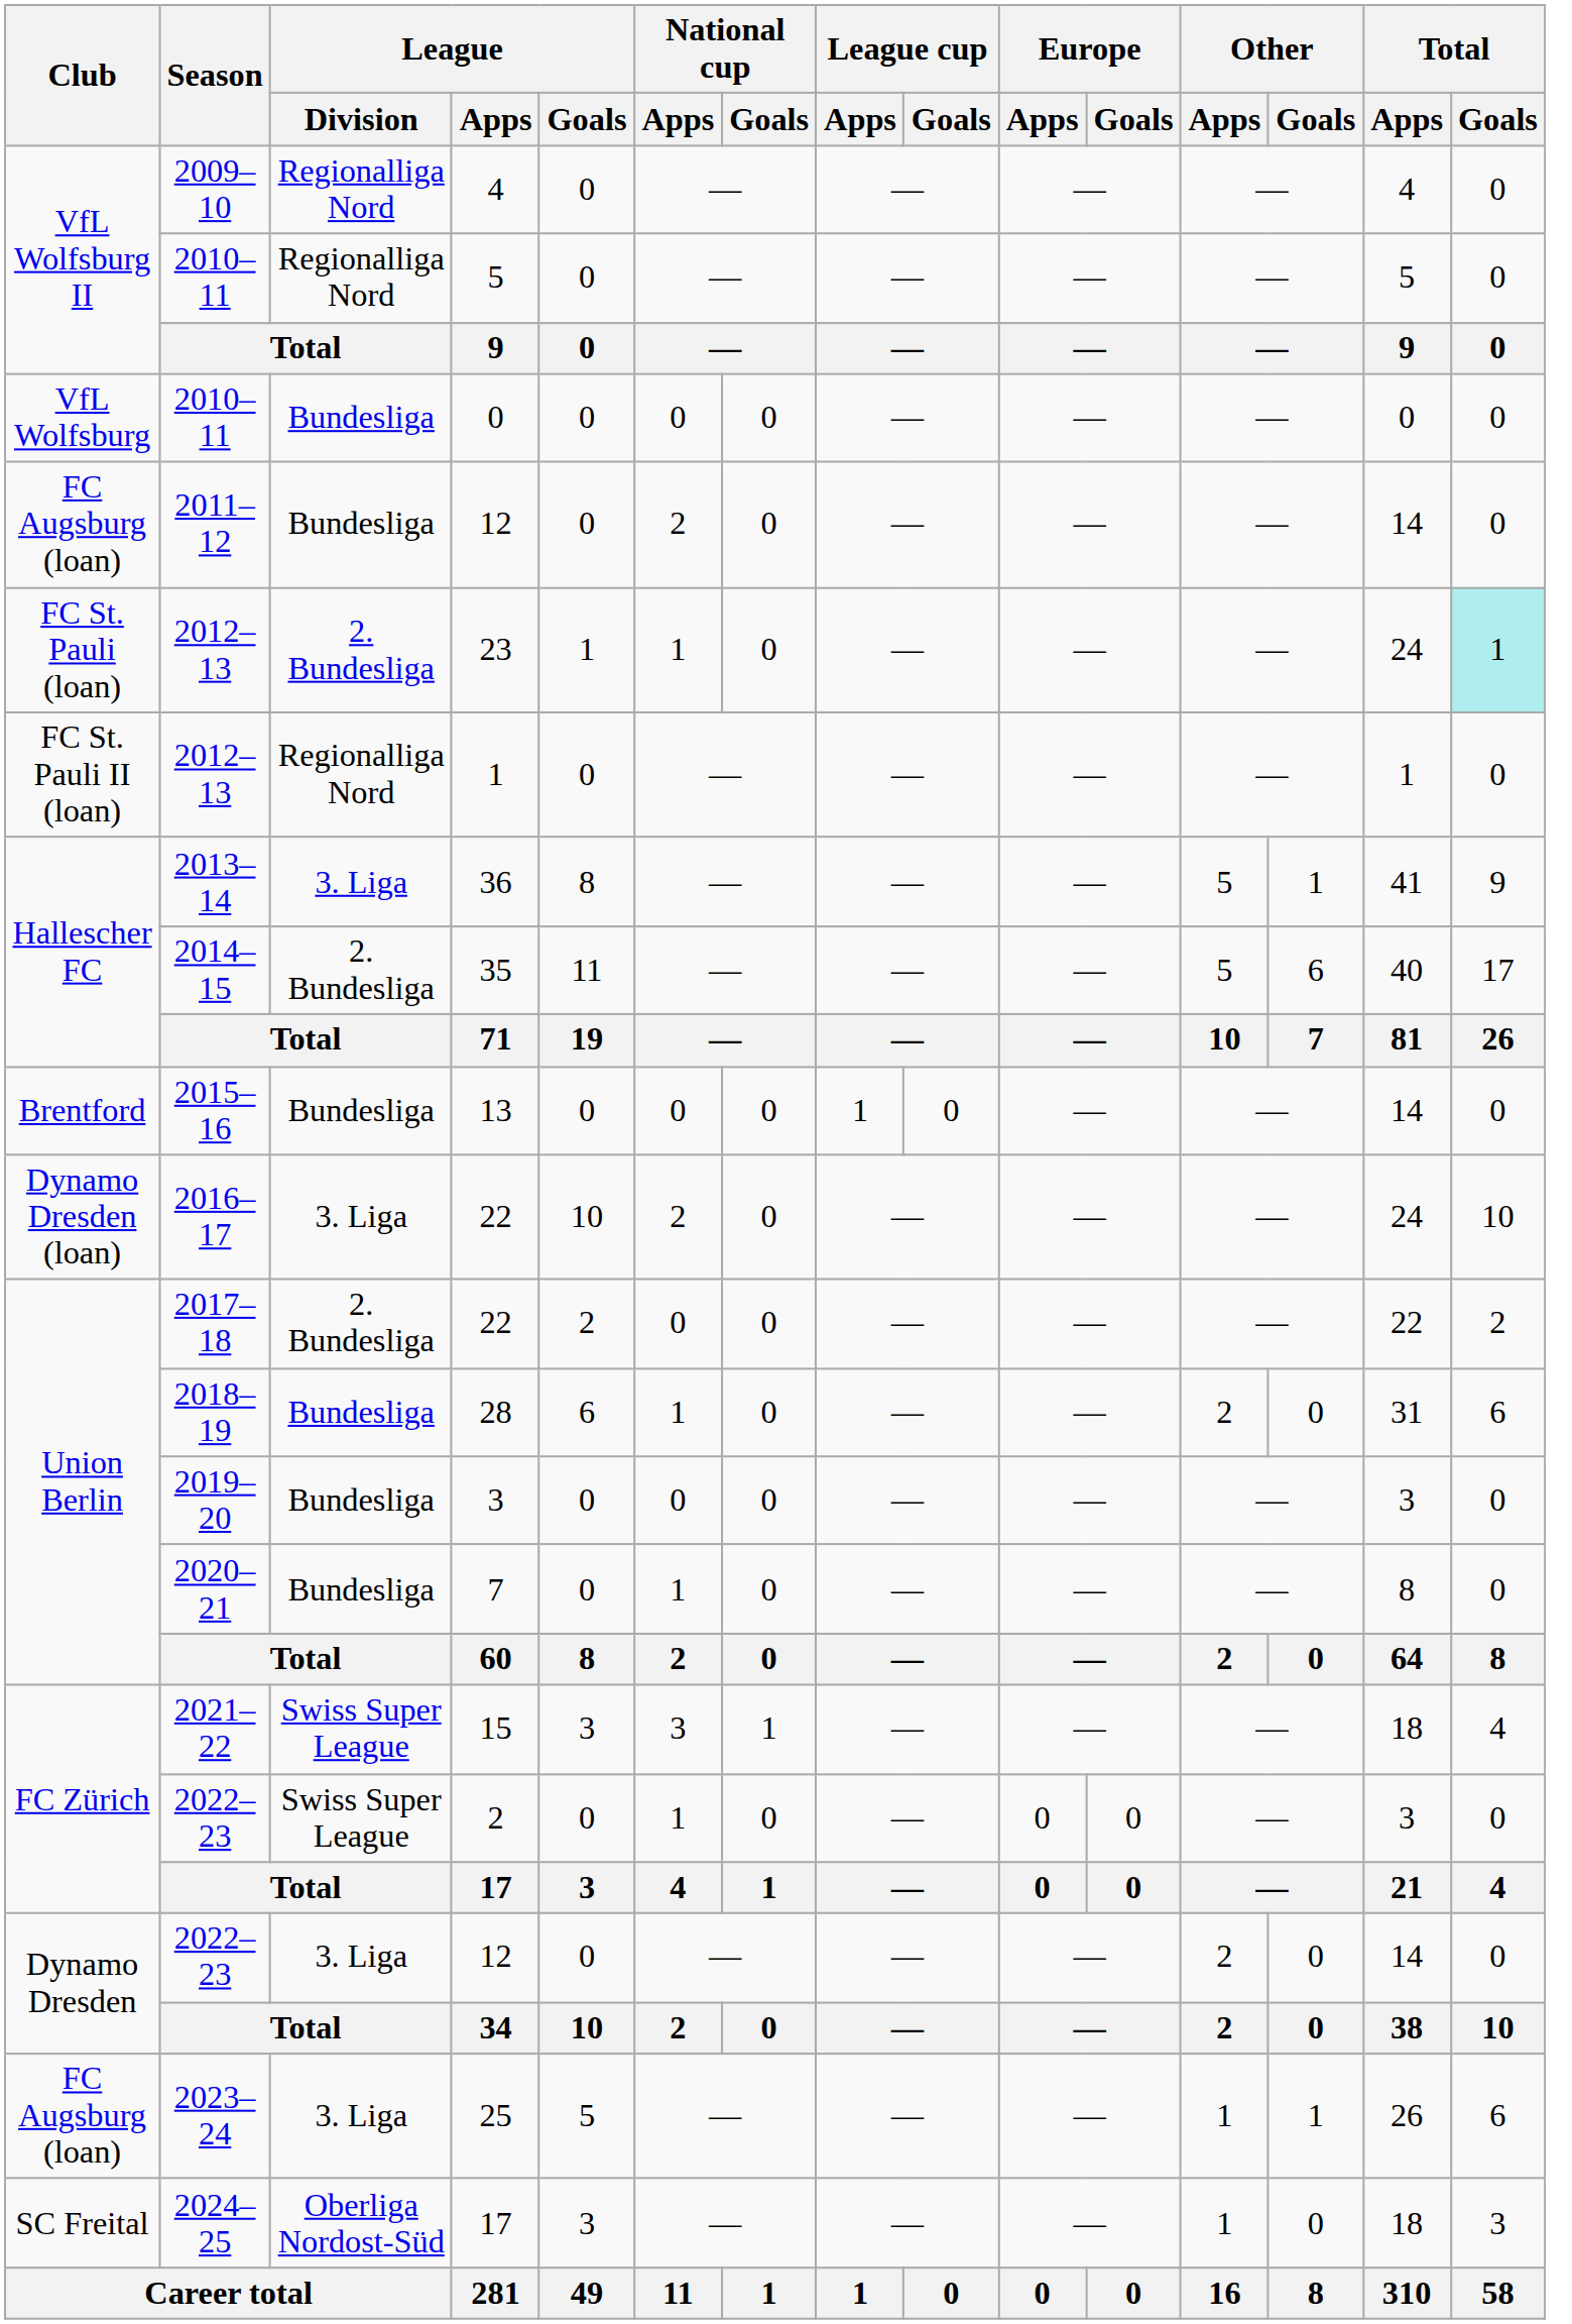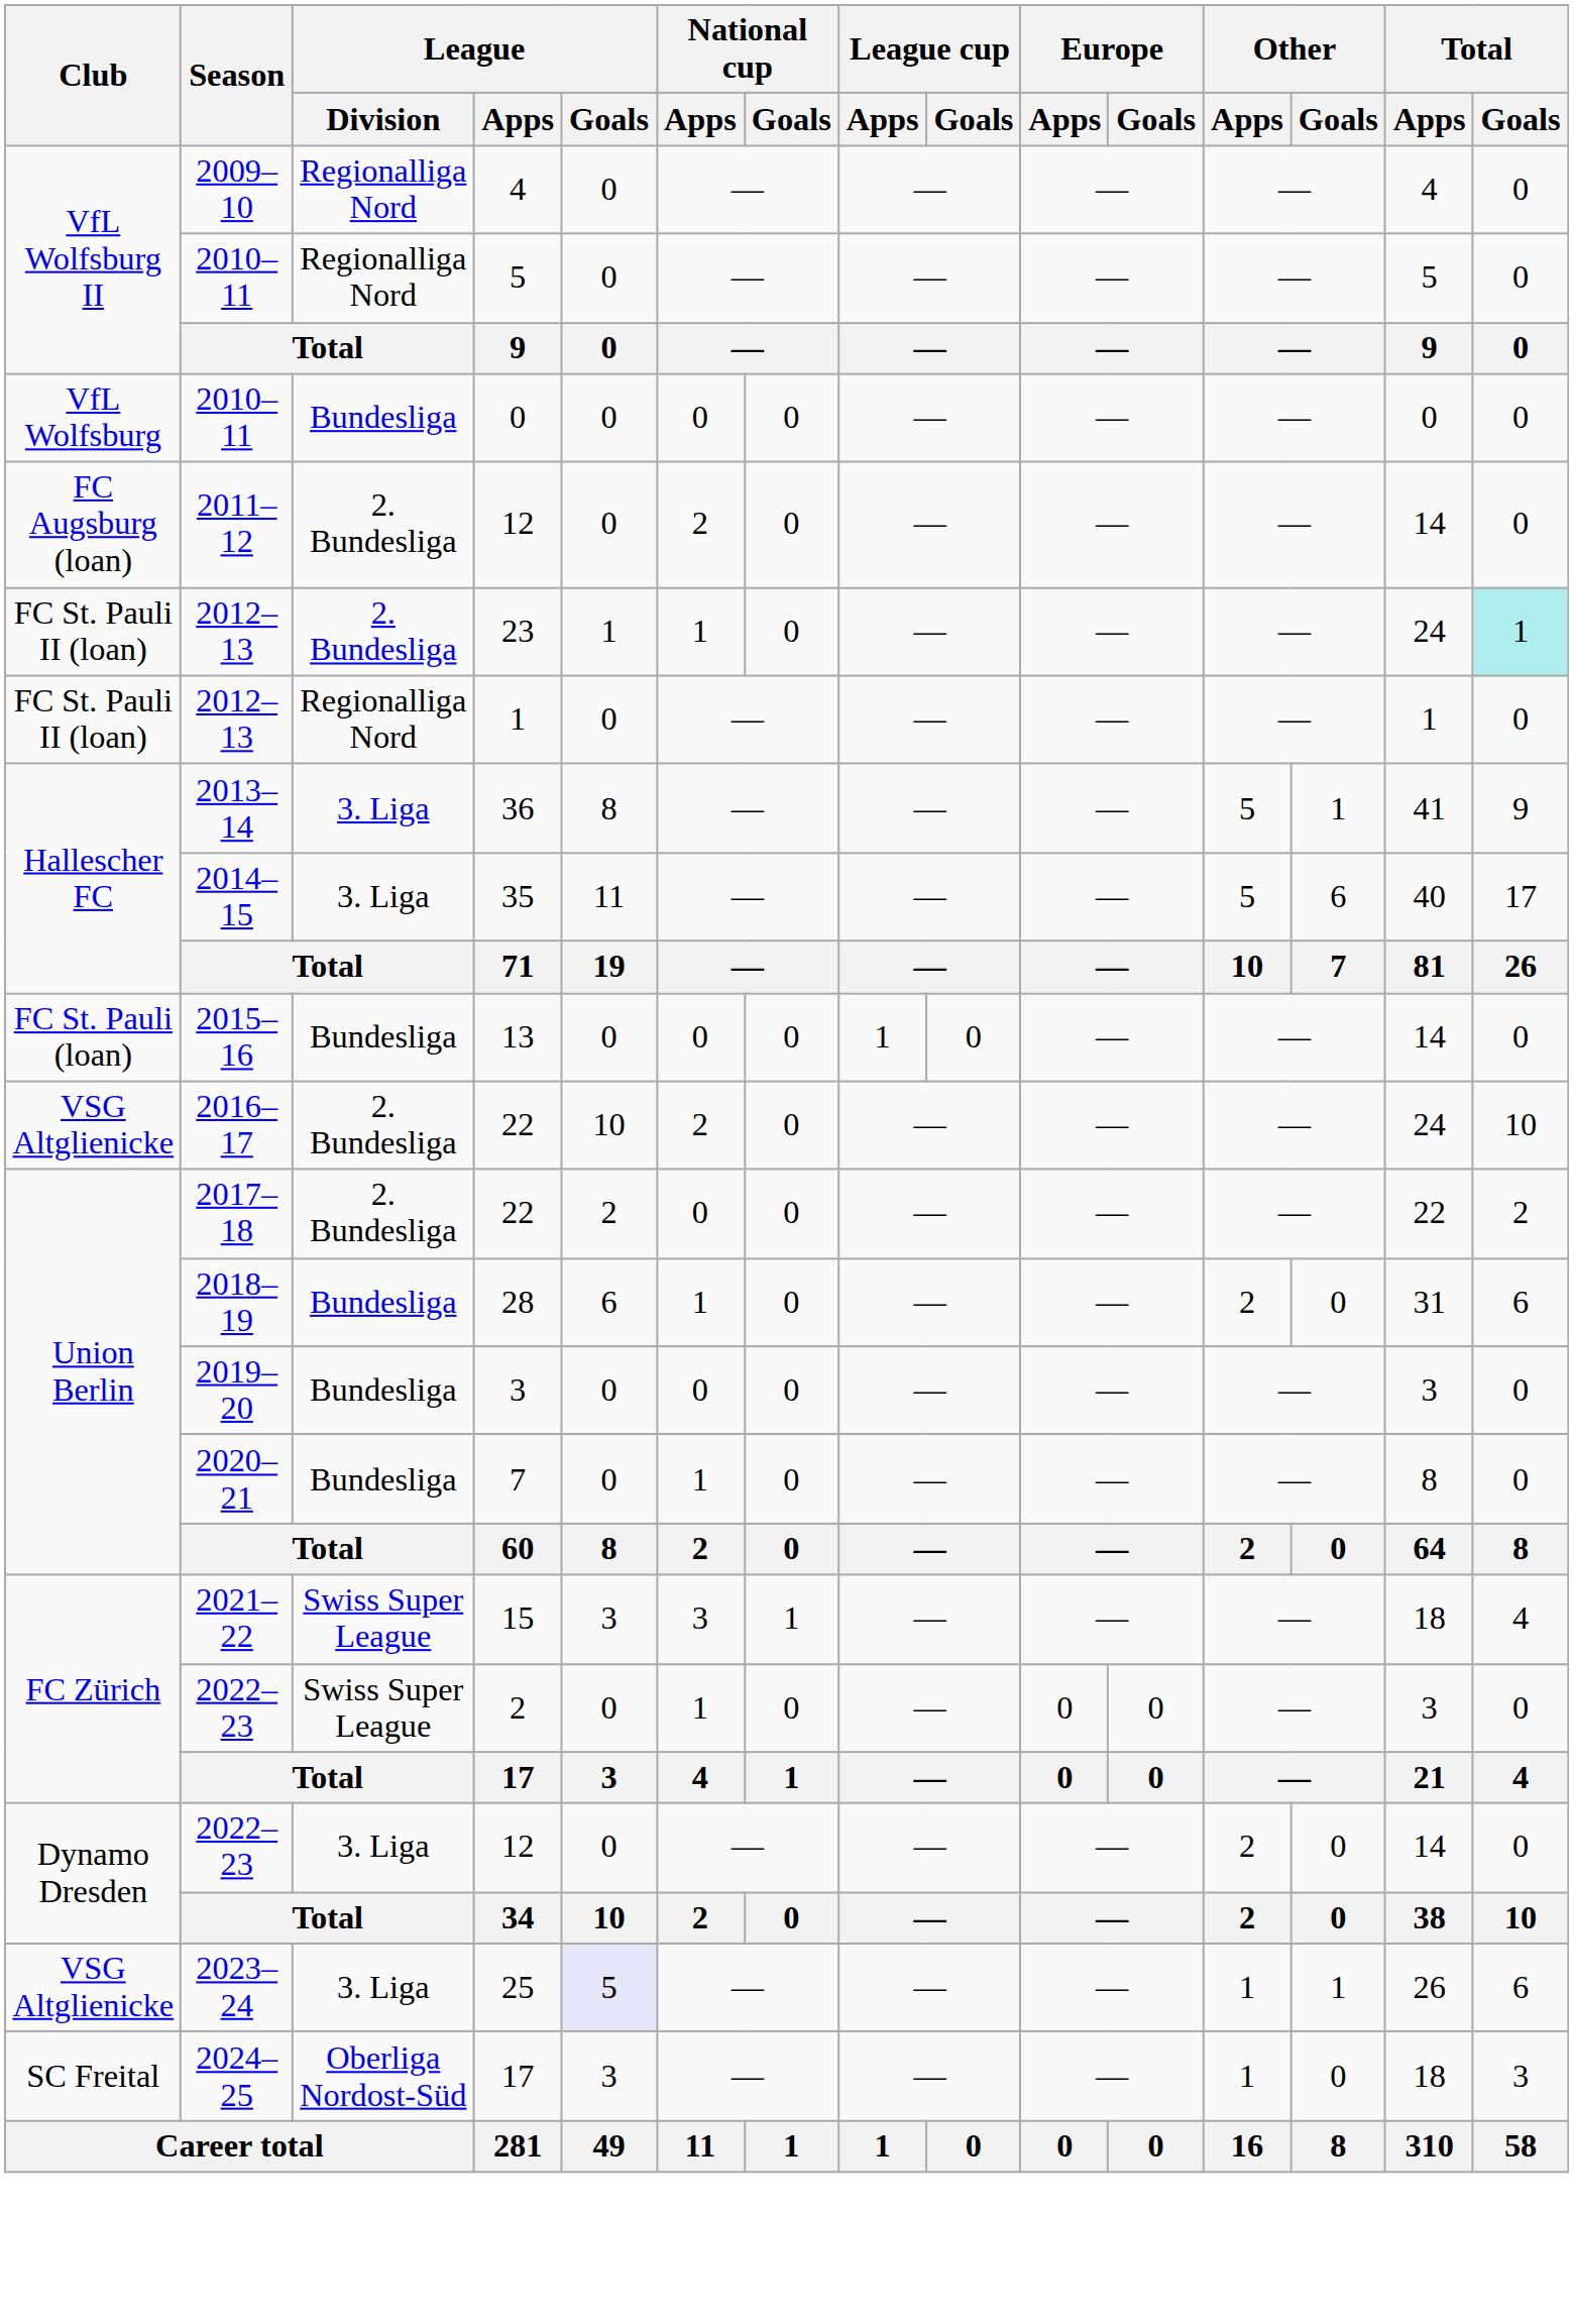 <table class="wikitable" style="text-align: center">
 <tr>
 <th rowspan="2">Club</th>
 <th rowspan="2">Season</th>
 <th colspan="3">League</th>
 <th colspan="2">National cup</th>
 <th colspan="2">League cup</th>
 <th colspan="2">Europe</th>
 <th colspan="2">Other</th>
 <th colspan="2">Total</th>
 </tr>
 <tr>
 <th>Division</th>
 <th>Apps</th>
 <th>Goals</th>
 <th>Apps</th>
 <th>Goals</th>
 <th>Apps</th>
 <th>Goals</th>
 <th>Apps</th>
 <th>Goals</th>
 <th>Apps</th>
 <th>Goals</th>
 <th>Apps</th>
 <th>Goals</th>
 </tr>
 <tr>
 <td rowspan="3"><a href='#'>VfL Wolfsburg II</a></td>
 <td><a href='#'>2009–10</a></td>
 <td><a href='#'>Regionalliga Nord</a></td>
 <td>4</td>
 <td>0</td>
 <td colspan="2">—</td>
 <td colspan="2">—</td>
 <td colspan="2">—</td>
 <td colspan="2">—</td>
 <td>4</td>
 <td>0</td>
 </tr>
 <tr>
 <td><a href='#'>2010–11</a></td>
 <td>Regionalliga Nord</td>
 <td>5</td>
 <td>0</td>
 <td colspan="2">—</td>
 <td colspan="2">—</td>
 <td colspan="2">—</td>
 <td colspan="2">—</td>
 <td>5</td>
 <td>0</td>
 </tr>
 <tr>
 <th colspan="2">Total</th>
 <th>9</th>
 <th>0</th>
 <th colspan="2">—</th>
 <th colspan="2">—</th>
 <th colspan="2">—</th>
 <th colspan="2">—</th>
 <th>9</th>
 <th>0</th>
 </tr>
 <tr>
 <td><a href='#'>VfL Wolfsburg</a></td>
 <td><a href='#'>2010–11</a></td>
 <td><a href='#'>Bundesliga</a></td>
 <td>0</td>
 <td>0</td>
 <td>0</td>
 <td>0</td>
 <td colspan="2">—</td>
 <td colspan="2">—</td>
 <td colspan="2">—</td>
 <td>0</td>
 <td>0</td>
 </tr>
 <tr>
 <td><a href='#'>FC Augsburg</a> (loan)</td>
 <td><a href='#'>2011–12</a></td>
-<td>Bundesliga</td>
+<td>2. Bundesliga</td>
 <td>12</td>
 <td>0</td>
 <td>2</td>
 <td>0</td>
 <td colspan="2">—</td>
 <td colspan="2">—</td>
 <td colspan="2">—</td>
 <td>14</td>
 <td>0</td>
 </tr>
 <tr>
-<td><a href='#'>FC St. Pauli</a> (loan)</td>
+<td>FC St. Pauli II (loan)</td>
 <td><a href='#'>2012–13</a></td>
 <td><a href='#'>2. Bundesliga</a></td>
 <td>23</td>
 <td>1</td>
 <td>1</td>
 <td>0</td>
 <td colspan="2">—</td>
 <td colspan="2">—</td>
 <td colspan="2">—</td>
 <td>24</td>
 <td style="background: paleturquoise;">1</td>
 </tr>
 <tr>
 <td>FC St. Pauli II (loan)</td>
 <td><a href='#'>2012–13</a></td>
 <td>Regionalliga Nord</td>
 <td>1</td>
 <td>0</td>
 <td colspan="2">—</td>
 <td colspan="2">—</td>
 <td colspan="2">—</td>
 <td colspan="2">—</td>
 <td>1</td>
 <td>0</td>
 </tr>
 <tr>
 <td rowspan=3><a href='#'>Hallescher FC</a></td>
 <td><a href='#'>2013–14</a></td>
 <td><a href='#'>3. Liga</a></td>
 <td>36</td>
 <td>8</td>
 <td colspan="2">—</td>
 <td colspan="2">—</td>
 <td colspan="2">—</td>
 <td>5</td>
 <td>1</td>
 <td>41</td>
 <td>9</td>
 </tr>
 <tr>
 <td><a href='#'>2014–15</a></td>
-<td>2. Bundesliga</td>
+<td>3. Liga</td>
 <td>35</td>
 <td>11</td>
 <td colspan="2">—</td>
 <td colspan="2">—</td>
 <td colspan="2">—</td>
 <td>5</td>
 <td>6</td>
 <td>40</td>
 <td>17</td>
 </tr>
 <tr>
 <th colspan="2">Total</th>
 <th>71</th>
 <th>19</th>
 <th colspan="2">—</th>
 <th colspan="2">—</th>
 <th colspan="2">—</th>
 <th>10</th>
 <th>7</th>
 <th>81</th>
 <th>26</th>
 </tr>
 <tr>
-<td><a href='#'>Brentford</a></td>
+<td><a href='#'>FC St. Pauli</a> (loan)</td>
 <td><a href='#'>2015–16</a></td>
 <td>Bundesliga</td>
 <td>13</td>
 <td>0</td>
 <td>0</td>
 <td>0</td>
 <td>1</td>
 <td>0</td>
 <td colspan="2">—</td>
 <td colspan="2">—</td>
 <td>14</td>
 <td>0</td>
 </tr>
 <tr>
-<td><a href='#'>Dynamo Dresden</a> (loan)</td>
+<td><a href='#'>VSG Altglienicke</a></td>
 <td><a href='#'>2016–17</a></td>
-<td>3. Liga</td>
+<td>2. Bundesliga</td>
 <td>22</td>
 <td>10</td>
 <td>2</td>
 <td>0</td>
 <td colspan="2">—</td>
 <td colspan="2">—</td>
 <td colspan="2">—</td>
 <td>24</td>
 <td>10</td>
 </tr>
 <tr>
 <td rowspan="5"><a href='#'>Union Berlin</a></td>
 <td><a href='#'>2017–18</a></td>
 <td>2. Bundesliga</td>
 <td>22</td>
 <td>2</td>
 <td>0</td>
 <td>0</td>
 <td colspan="2">—</td>
 <td colspan="2">—</td>
 <td colspan="2">—</td>
 <td>22</td>
 <td>2</td>
 </tr>
 <tr>
 <td><a href='#'>2018–19</a></td>
 <td><a href='#'>Bundesliga</a></td>
 <td>28</td>
 <td>6</td>
 <td>1</td>
 <td>0</td>
 <td colspan="2">—</td>
 <td colspan="2">—</td>
 <td>2</td>
 <td>0</td>
 <td>31</td>
 <td>6</td>
 </tr>
 <tr>
 <td><a href='#'>2019–20</a></td>
 <td>Bundesliga</td>
 <td>3</td>
 <td>0</td>
 <td>0</td>
 <td>0</td>
 <td colspan="2">—</td>
 <td colspan="2">—</td>
 <td colspan="2">—</td>
 <td>3</td>
 <td>0</td>
 </tr>
 <tr>
 <td><a href='#'>2020–21</a></td>
 <td>Bundesliga</td>
 <td>7</td>
 <td>0</td>
 <td>1</td>
 <td>0</td>
 <td colspan="2">—</td>
 <td colspan="2">—</td>
 <td colspan="2">—</td>
 <td>8</td>
 <td>0</td>
 </tr>
 <tr>
 <th colspan="2">Total</th>
 <th>60</th>
 <th>8</th>
 <th>2</th>
 <th>0</th>
 <th colspan="2">—</th>
 <th colspan="2">—</th>
 <th>2</th>
 <th>0</th>
 <th>64</th>
 <th>8</th>
 </tr>
 <tr>
 <td rowspan="3"><a href='#'>FC Zürich</a></td>
 <td><a href='#'>2021–22</a></td>
 <td><a href='#'>Swiss Super League</a></td>
 <td>15</td>
 <td>3</td>
 <td>3</td>
 <td>1</td>
 <td colspan="2">—</td>
 <td colspan="2">—</td>
 <td colspan="2">—</td>
 <td>18</td>
 <td>4</td>
 </tr>
 <tr>
 <td><a href='#'>2022–23</a></td>
 <td>Swiss Super League</td>
 <td>2</td>
 <td>0</td>
 <td>1</td>
 <td>0</td>
 <td colspan="2">—</td>
 <td>0</td>
 <td>0</td>
 <td colspan="2">—</td>
 <td>3</td>
 <td>0</td>
 </tr>
 <tr>
 <th colspan="2">Total</th>
 <th>17</th>
 <th>3</th>
 <th>4</th>
 <th>1</th>
 <th colspan="2">—</th>
 <th>0</th>
 <th>0</th>
 <th colspan="2">—</th>
 <th>21</th>
 <th>4</th>
 </tr>
 <tr>
 <td rowspan="2">Dynamo Dresden</td>
 <td><a href='#'>2022–23</a></td>
 <td>3. Liga</td>
 <td>12</td>
 <td>0</td>
 <td colspan="2">—</td>
 <td colspan="2">—</td>
 <td colspan="2">—</td>
 <td>2</td>
 <td>0</td>
 <td>14</td>
 <td>0</td>
 </tr>
 <tr>
 <th colspan="2">Total</th>
 <th>34</th>
 <th>10</th>
 <th>2</th>
 <th>0</th>
 <th colspan="2">—</th>
 <th colspan="2">—</th>
 <th>2</th>
 <th>0</th>
 <th>38</th>
 <th>10</th>
 </tr>
 <tr>
-<td><a href='#'>FC Augsburg</a> (loan)</td>
+<td><a href='#'>VSG Altglienicke</a></td>
 <td><a href='#'>2023–24</a></td>
 <td>3. Liga</td>
 <td>25</td>
-<td>5</td>
+<td style="background: lavender;">5</td>
 <td colspan="2">—</td>
 <td colspan="2">—</td>
 <td colspan="2">—</td>
 <td>1</td>
 <td>1</td>
 <td>26</td>
 <td>6</td>
 </tr>
 <tr>
 <td>SC Freital</td>
 <td><a href='#'>2024–25</a></td>
 <td><a href='#'>Oberliga Nordost-Süd</a></td>
 <td>17</td>
 <td>3</td>
 <td colspan="2">—</td>
 <td colspan="2">—</td>
 <td colspan="2">—</td>
 <td>1</td>
 <td>0</td>
 <td>18</td>
 <td>3</td>
 </tr>
 <tr>
 <th colspan="3">Career total</th>
 <th>281</th>
 <th>49</th>
 <th>11</th>
 <th>1</th>
 <th>1</th>
 <th>0</th>
 <th>0</th>
 <th>0</th>
 <th>16</th>
 <th>8</th>
 <th>310</th>
 <th>58</th>
 </tr>
 </table>
